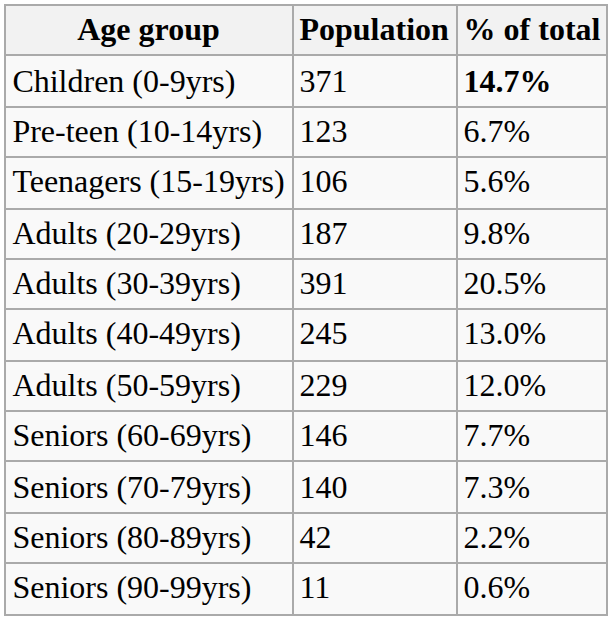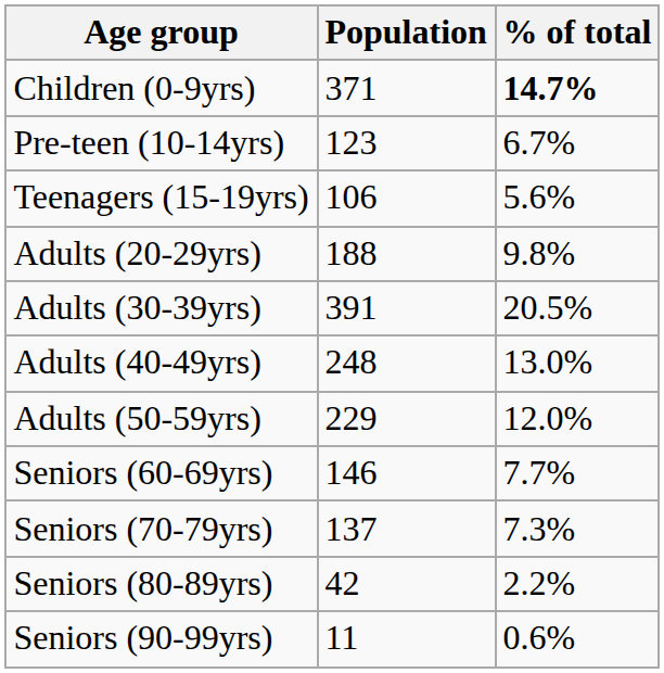 <table class="wikitable">
 <tr>
 <th>Age group</th>
 <th>Population</th>
 <th>% of total</th>
 </tr>
 <tr>
 <td>Children (0-9yrs)</td>
 <td>371</td>
 <td><strong>14.7%</strong></td>
 </tr>
 <tr>
 <td>Pre-teen (10-14yrs)</td>
 <td>123</td>
 <td>6.7%</td>
 </tr>
 <tr>
 <td>Teenagers (15-19yrs)</td>
 <td>106</td>
 <td>5.6%</td>
 </tr>
 <tr>
 <td>Adults (20-29yrs)</td>
-<td>187</td>
+<td>188</td>
 <td>9.8%</td>
 </tr>
 <tr>
 <td>Adults (30-39yrs)</td>
 <td>391</td>
 <td>20.5%</td>
 </tr>
 <tr>
 <td>Adults (40-49yrs)</td>
-<td>245</td>
+<td>248</td>
 <td>13.0%</td>
 </tr>
 <tr>
 <td>Adults (50-59yrs)</td>
 <td>229</td>
 <td>12.0%</td>
 </tr>
 <tr>
 <td>Seniors (60-69yrs)</td>
 <td>146</td>
 <td>7.7%</td>
 </tr>
 <tr>
 <td>Seniors (70-79yrs)</td>
-<td>140</td>
+<td>137</td>
 <td>7.3%</td>
 </tr>
 <tr>
 <td>Seniors (80-89yrs)</td>
 <td>42</td>
 <td>2.2%</td>
 </tr>
 <tr>
 <td>Seniors (90-99yrs)</td>
 <td>11</td>
 <td>0.6%</td>
 </tr>
 <tr>
 </tr>
 </table>
